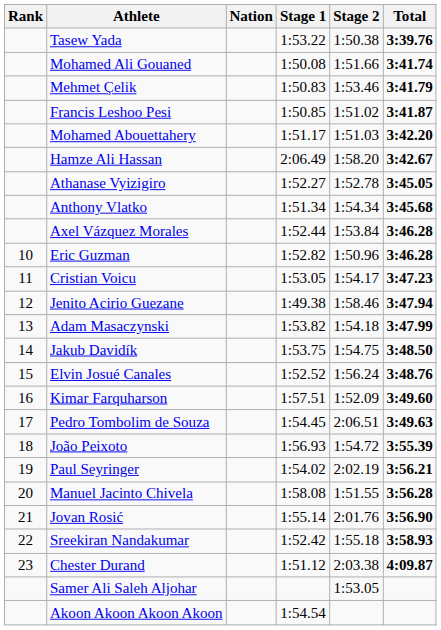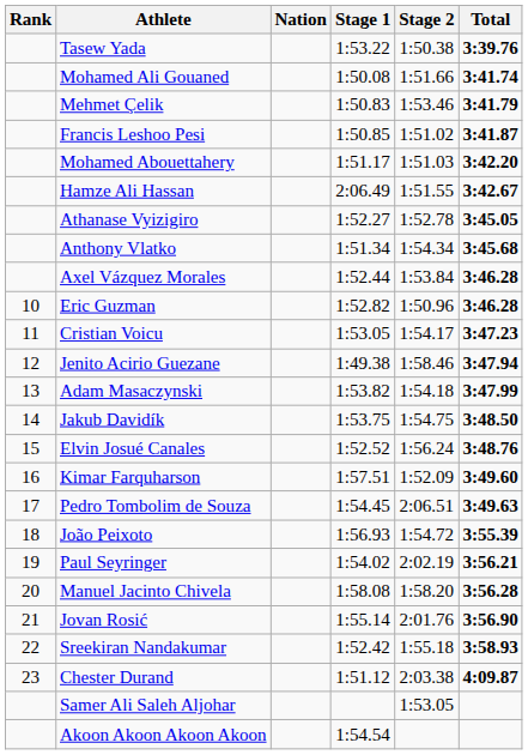 <table class="wikitable sortable" style="text-align:center">
 <tr>
 <th>Rank</th>
 <th>Athlete</th>
 <th>Nation</th>
 <th>Stage 1</th>
 <th>Stage 2</th>
 <th>Total</th>
 </tr>
 <tr>
 <td></td>
 <td align=left><a href='#'>Tasew Yada</a></td>
 <td align=left></td>
 <td>1:53.22</td>
 <td>1:50.38</td>
 <td><strong>3:39.76</strong></td>
 </tr>
 <tr>
 <td></td>
 <td align=left><a href='#'>Mohamed Ali Gouaned</a></td>
 <td align=left></td>
 <td>1:50.08</td>
 <td>1:51.66</td>
 <td><strong>3:41.74</strong></td>
 </tr>
 <tr>
 <td></td>
 <td align=left><a href='#'>Mehmet Çelik</a></td>
 <td align=left></td>
 <td>1:50.83</td>
 <td>1:53.46</td>
 <td><strong>3:41.79</strong></td>
 </tr>
 <tr>
 <td></td>
 <td align=left><a href='#'>Francis Leshoo Pesi</a></td>
 <td align=left></td>
 <td>1:50.85</td>
 <td>1:51.02</td>
 <td><strong>3:41.87</strong></td>
 </tr>
 <tr>
 <td></td>
 <td align=left><a href='#'>Mohamed Abouettahery</a></td>
 <td align=left></td>
 <td>1:51.17</td>
 <td>1:51.03</td>
 <td><strong>3:42.20</strong></td>
 </tr>
 <tr>
 <td></td>
 <td align=left><a href='#'>Hamze Ali Hassan</a></td>
 <td align=left></td>
 <td>2:06.49</td>
-<td>1:58.20</td>
+<td>1:51.55</td>
 <td><strong>3:42.67</strong></td>
 </tr>
 <tr>
 <td></td>
 <td align=left><a href='#'>Athanase Vyizigiro</a></td>
 <td align=left></td>
 <td>1:52.27</td>
 <td>1:52.78</td>
 <td><strong>3:45.05</strong></td>
 </tr>
 <tr>
 <td></td>
 <td align=left><a href='#'>Anthony Vlatko</a></td>
 <td align=left></td>
 <td>1:51.34</td>
 <td>1:54.34</td>
 <td><strong>3:45.68</strong></td>
 </tr>
 <tr>
 <td></td>
 <td align=left><a href='#'>Axel Vázquez Morales</a></td>
 <td align=left></td>
 <td>1:52.44</td>
 <td>1:53.84</td>
 <td><strong>3:46.28</strong></td>
 </tr>
 <tr>
 <td>10</td>
 <td align=left><a href='#'>Eric Guzman</a></td>
 <td align=left></td>
 <td>1:52.82</td>
 <td>1:50.96</td>
 <td><strong>3:46.28</strong></td>
 </tr>
 <tr>
 <td>11</td>
 <td align=left><a href='#'>Cristian Voicu</a></td>
 <td align=left></td>
 <td>1:53.05</td>
 <td>1:54.17</td>
 <td><strong>3:47.23</strong></td>
 </tr>
 <tr>
 <td>12</td>
 <td align=left><a href='#'>Jenito Acirio Guezane</a></td>
 <td align=left></td>
 <td>1:49.38</td>
 <td>1:58.46</td>
 <td><strong>3:47.94</strong></td>
 </tr>
 <tr>
 <td>13</td>
 <td align=left><a href='#'>Adam Masaczynski</a></td>
 <td align=left></td>
 <td>1:53.82</td>
 <td>1:54.18</td>
 <td><strong>3:47.99</strong></td>
 </tr>
 <tr>
 <td>14</td>
 <td align=left><a href='#'>Jakub Davidík</a></td>
 <td align=left></td>
 <td>1:53.75</td>
 <td>1:54.75</td>
 <td><strong>3:48.50</strong></td>
 </tr>
 <tr>
 <td>15</td>
 <td align=left><a href='#'>Elvin Josué Canales</a></td>
 <td align=left></td>
 <td>1:52.52</td>
 <td>1:56.24</td>
 <td><strong>3:48.76</strong></td>
 </tr>
 <tr>
 <td>16</td>
 <td align=left><a href='#'>Kimar Farquharson</a></td>
 <td align=left></td>
 <td>1:57.51</td>
 <td>1:52.09</td>
 <td><strong>3:49.60</strong></td>
 </tr>
 <tr>
 <td>17</td>
 <td align=left><a href='#'>Pedro Tombolim de Souza</a></td>
 <td align=left></td>
 <td>1:54.45</td>
 <td>2:06.51</td>
 <td><strong>3:49.63</strong></td>
 </tr>
 <tr>
 <td>18</td>
 <td align=left><a href='#'>João Peixoto</a></td>
 <td align=left></td>
 <td>1:56.93</td>
 <td>1:54.72</td>
 <td><strong>3:55.39</strong></td>
 </tr>
 <tr>
 <td>19</td>
 <td align=left><a href='#'>Paul Seyringer</a></td>
 <td align=left></td>
 <td>1:54.02</td>
 <td>2:02.19</td>
 <td><strong>3:56.21</strong></td>
 </tr>
 <tr>
 <td>20</td>
 <td align=left><a href='#'>Manuel Jacinto Chivela</a></td>
 <td align=left></td>
 <td>1:58.08</td>
-<td>1:51.55</td>
+<td>1:58.20</td>
 <td><strong>3:56.28</strong></td>
 </tr>
 <tr>
 <td>21</td>
 <td align=left><a href='#'>Jovan Rosić</a></td>
 <td align=left></td>
 <td>1:55.14</td>
 <td>2:01.76</td>
 <td><strong>3:56.90</strong></td>
 </tr>
 <tr>
 <td>22</td>
 <td align=left><a href='#'>Sreekiran Nandakumar</a></td>
 <td align=left></td>
 <td>1:52.42</td>
 <td>1:55.18</td>
 <td><strong>3:58.93</strong></td>
 </tr>
 <tr>
 <td>23</td>
 <td align=left><a href='#'>Chester Durand</a></td>
 <td align=left></td>
 <td>1:51.12</td>
 <td>2:03.38</td>
 <td><strong>4:09.87</strong></td>
 </tr>
 <tr>
 <td></td>
 <td align=left><a href='#'>Samer Ali Saleh Aljohar</a></td>
 <td align=left></td>
 <td></td>
 <td>1:53.05</td>
 <td></td>
 </tr>
 <tr>
 <td></td>
 <td align=left><a href='#'>Akoon Akoon Akoon Akoon</a></td>
 <td align=left></td>
 <td>1:54.54</td>
 <td></td>
 <td></td>
 </tr>
 </table>
